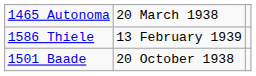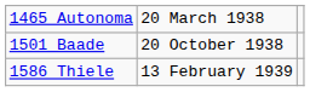 <table class="wikitable floatright" style="font-size: 0.9em;">
 <tr>
 <td><a href='#'>1465 Autonoma</a></td>
 <td>20 March 1938</td>
 <td></td>
 </tr>
 <tr>
+<td><a href='#'>1501 Baade</a></td>
+<td>20 October 1938</td>
+<td></td>
+</tr>
+<tr>
 <td><a href='#'>1586 Thiele</a></td>
 <td>13 February 1939</td>
 <td></td>
 </tr>
-<tr>
-<td><a href='#'>1501 Baade</a></td>
-<td>20 October 1938</td>
-<td></td>
-</tr>
 </table>
